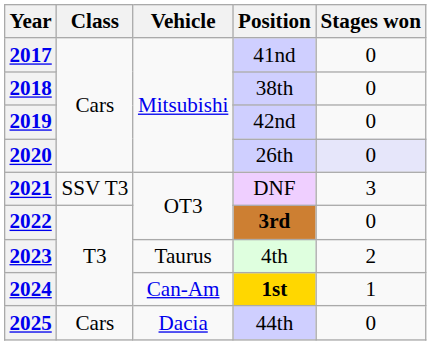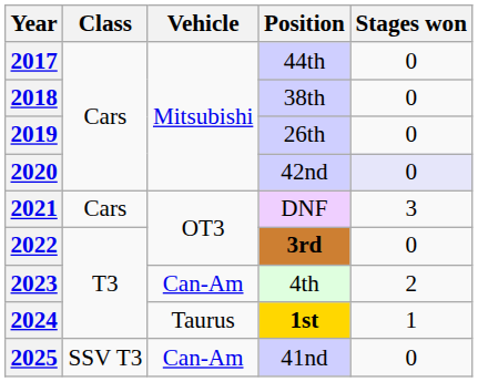 <table class="wikitable" style="text-align: center;">
 <tr>
 <th>Year</th>
 <th>Class</th>
 <th>Vehicle</th>
 <th>Position</th>
 <th>Stages won</th>
 </tr>
 <tr>
 <th><a href='#'>2017</a></th>
 <td rowspan="4">Cars</td>
 <td rowspan="4"> <a href='#'>Mitsubishi</a></td>
-<td style="background:#CFCFFF;">41nd</td>
+<td style="background:#CFCFFF;">44th</td>
 <td>0</td>
 </tr>
 <tr>
 <th><a href='#'>2018</a></th>
 <td style="background:#CFCFFF;">38th</td>
 <td>0</td>
 </tr>
 <tr>
 <th><a href='#'>2019</a></th>
-<td style="background:#CFCFFF;">42nd</td>
+<td style="background:#CFCFFF;">26th</td>
 <td>0</td>
 </tr>
 <tr>
 <th><a href='#'>2020</a></th>
-<td style="background:#CFCFFF;">26th</td>
+<td style="background:#CFCFFF;">42nd</td>
 <td style="background: lavender;">0</td>
 </tr>
 <tr>
 <th><a href='#'>2021</a></th>
-<td>SSV T3</td>
+<td>Cars</td>
 <td rowspan="2"> OT3</td>
 <td style="background:#EFCFFF;">DNF</td>
 <td>3</td>
 </tr>
 <tr>
 <th><a href='#'>2022</a></th>
 <td rowspan="3">T3</td>
 <td style="background:#CD7F32;"><strong>3rd</strong></td>
 <td>0</td>
 </tr>
 <tr>
 <th><a href='#'>2023</a></th>
-<td> Taurus</td>
+<td> <a href='#'>Can-Am</a></td>
 <td style="background:#DFFFDF;">4th</td>
 <td>2</td>
 </tr>
 <tr>
 <th><a href='#'>2024</a></th>
-<td> <a href='#'>Can-Am</a></td>
+<td> Taurus</td>
 <td style="background:gold;"><strong>1st</strong></td>
 <td>1</td>
 </tr>
 <tr>
 <th><a href='#'>2025</a></th>
-<td>Cars</td>
-<td> <a href='#'>Dacia</a></td>
-<td style="background:#CFCFFF;">44th</td>
+<td>SSV T3</td>
+<td> <a href='#'>Can-Am</a></td>
+<td style="background:#CFCFFF;">41nd</td>
 <td>0</td>
 </tr>
 </table>
